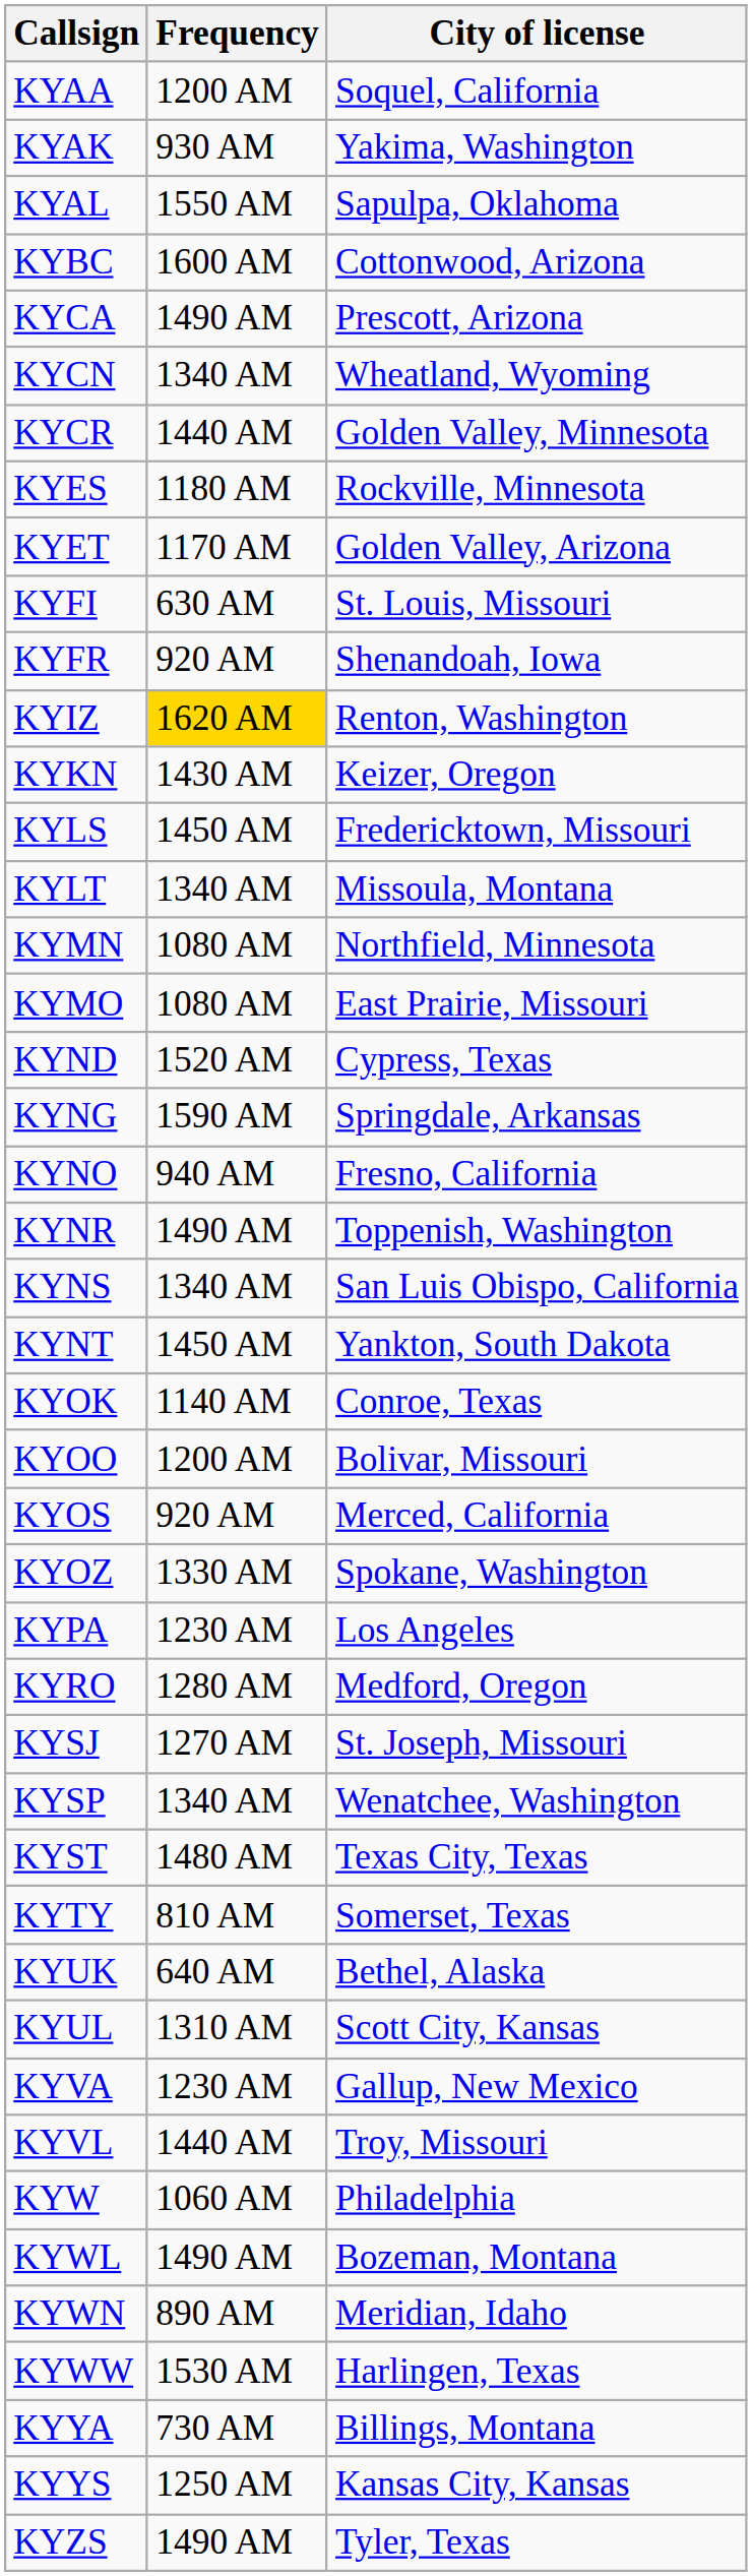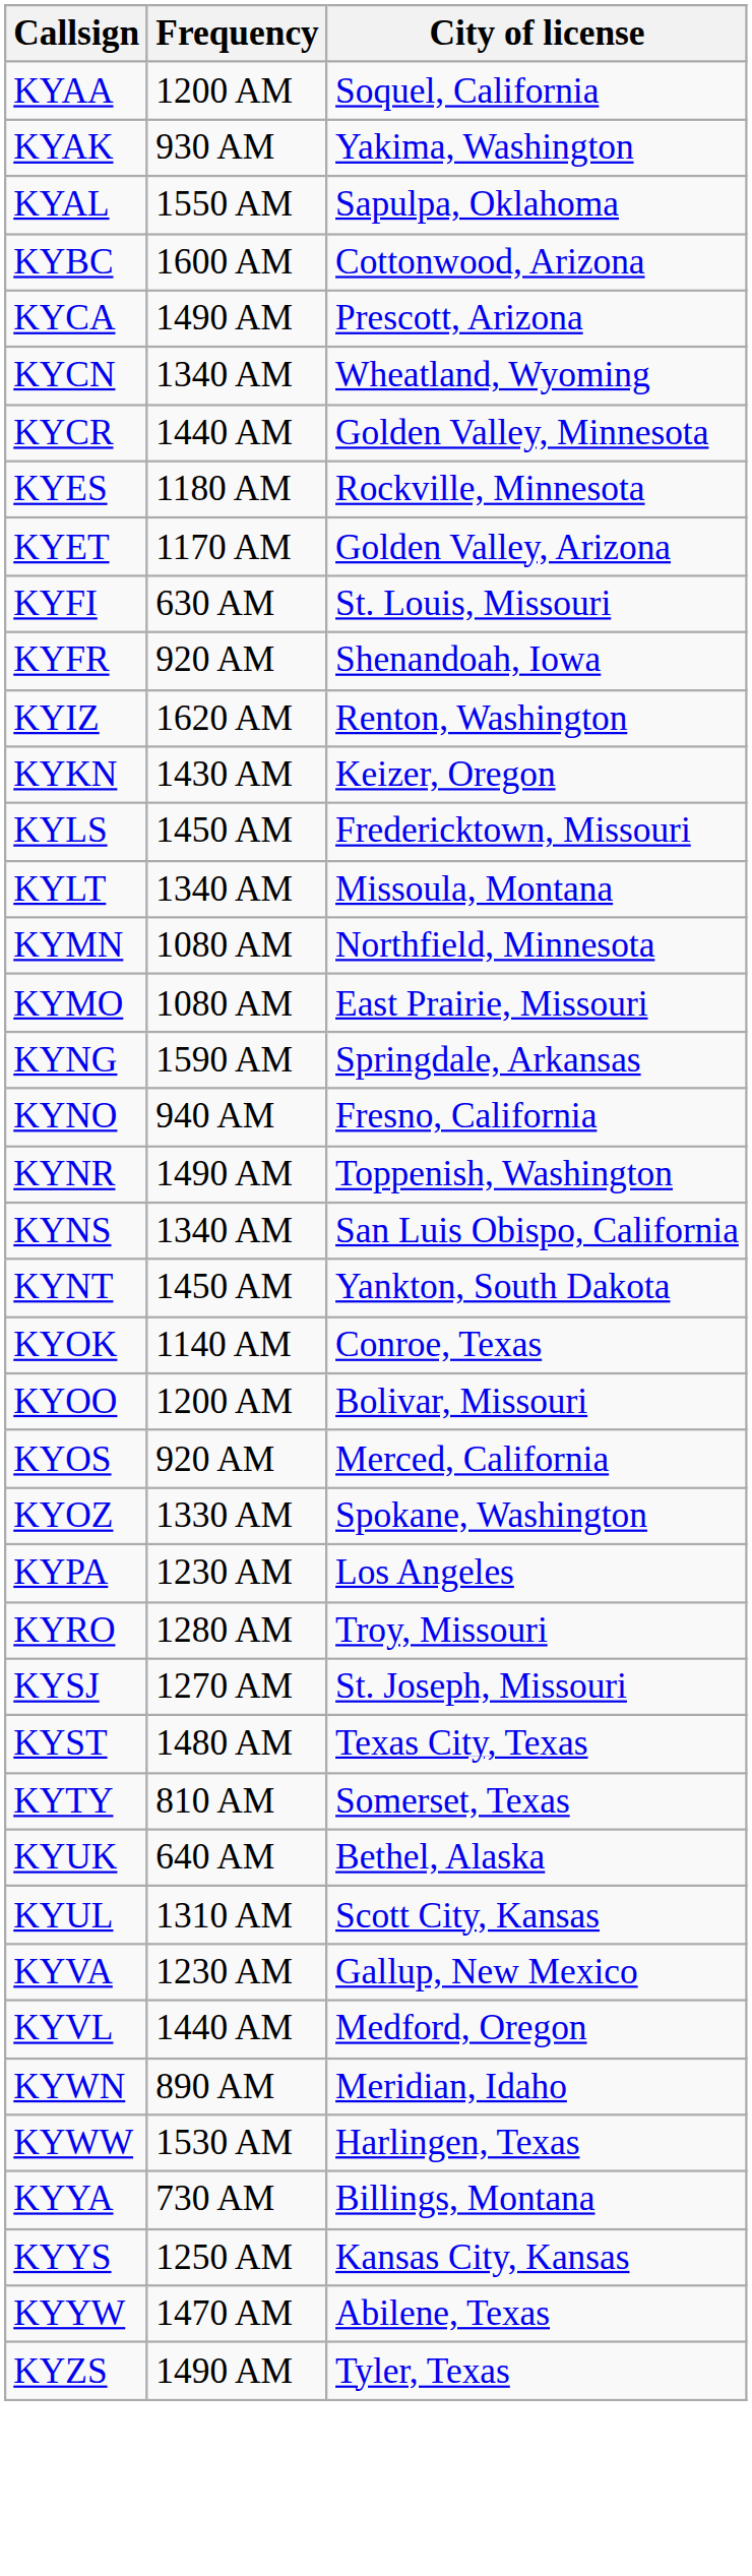 <table class="wikitable sortable">
 <tr>
 <th>Callsign</th>
 <th>Frequency</th>
 <th>City of license</th>
 </tr>
 <tr>
 <td><a href='#'>KYAA</a></td>
 <td>1200 AM</td>
 <td><a href='#'>Soquel, California</a></td>
 </tr>
 <tr>
 <td><a href='#'>KYAK</a></td>
 <td>930 AM</td>
 <td><a href='#'>Yakima, Washington</a></td>
 </tr>
 <tr>
 <td><a href='#'>KYAL</a></td>
 <td>1550 AM</td>
 <td><a href='#'>Sapulpa, Oklahoma</a></td>
 </tr>
 <tr>
 <td><a href='#'>KYBC</a></td>
 <td>1600 AM</td>
 <td><a href='#'>Cottonwood, Arizona</a></td>
 </tr>
 <tr>
 <td><a href='#'>KYCA</a></td>
 <td>1490 AM</td>
 <td><a href='#'>Prescott, Arizona</a></td>
 </tr>
 <tr>
 <td><a href='#'>KYCN</a></td>
 <td>1340 AM</td>
 <td><a href='#'>Wheatland, Wyoming</a></td>
 </tr>
 <tr>
 <td><a href='#'>KYCR</a></td>
 <td>1440 AM</td>
 <td><a href='#'>Golden Valley, Minnesota</a></td>
 </tr>
 <tr>
 <td><a href='#'>KYES</a></td>
 <td>1180 AM</td>
 <td><a href='#'>Rockville, Minnesota</a></td>
 </tr>
 <tr>
 <td><a href='#'>KYET</a></td>
 <td>1170 AM</td>
 <td><a href='#'>Golden Valley, Arizona</a></td>
 </tr>
 <tr>
 <td><a href='#'>KYFI</a></td>
 <td>630 AM</td>
 <td><a href='#'>St. Louis, Missouri</a></td>
 </tr>
 <tr>
 <td><a href='#'>KYFR</a></td>
 <td>920 AM</td>
 <td><a href='#'>Shenandoah, Iowa</a></td>
 </tr>
 <tr>
 <td><a href='#'>KYIZ</a></td>
-<td style="background: gold;">1620 AM</td>
+<td>1620 AM</td>
 <td><a href='#'>Renton, Washington</a></td>
 </tr>
 <tr>
 <td><a href='#'>KYKN</a></td>
 <td>1430 AM</td>
 <td><a href='#'>Keizer, Oregon</a></td>
 </tr>
 <tr>
 <td><a href='#'>KYLS</a></td>
 <td>1450 AM</td>
 <td><a href='#'>Fredericktown, Missouri</a></td>
 </tr>
 <tr>
 <td><a href='#'>KYLT</a></td>
 <td>1340 AM</td>
 <td><a href='#'>Missoula, Montana</a></td>
 </tr>
 <tr>
 <td><a href='#'>KYMN</a></td>
 <td>1080 AM</td>
 <td><a href='#'>Northfield, Minnesota</a></td>
 </tr>
 <tr>
 <td><a href='#'>KYMO</a></td>
 <td>1080 AM</td>
 <td><a href='#'>East Prairie, Missouri</a></td>
-</tr>
-<tr>
-<td><a href='#'>KYND</a></td>
-<td>1520 AM</td>
-<td><a href='#'>Cypress, Texas</a></td>
 </tr>
 <tr>
 <td><a href='#'>KYNG</a></td>
 <td>1590 AM</td>
 <td><a href='#'>Springdale, Arkansas</a></td>
 </tr>
 <tr>
 <td><a href='#'>KYNO</a></td>
 <td>940 AM</td>
 <td><a href='#'>Fresno, California</a></td>
 </tr>
 <tr>
 <td><a href='#'>KYNR</a></td>
 <td>1490 AM</td>
 <td><a href='#'>Toppenish, Washington</a></td>
 </tr>
 <tr>
 <td><a href='#'>KYNS</a></td>
 <td>1340 AM</td>
 <td><a href='#'>San Luis Obispo, California</a></td>
 </tr>
 <tr>
 <td><a href='#'>KYNT</a></td>
 <td>1450 AM</td>
 <td><a href='#'>Yankton, South Dakota</a></td>
 </tr>
 <tr>
 <td><a href='#'>KYOK</a></td>
 <td>1140 AM</td>
 <td><a href='#'>Conroe, Texas</a></td>
 </tr>
 <tr>
 <td><a href='#'>KYOO</a></td>
 <td>1200 AM</td>
 <td><a href='#'>Bolivar, Missouri</a></td>
 </tr>
 <tr>
 <td><a href='#'>KYOS</a></td>
 <td>920 AM</td>
 <td><a href='#'>Merced, California</a></td>
 </tr>
 <tr>
 <td><a href='#'>KYOZ</a></td>
 <td>1330 AM</td>
 <td><a href='#'>Spokane, Washington</a></td>
 </tr>
 <tr>
 <td><a href='#'>KYPA</a></td>
 <td>1230 AM</td>
 <td><a href='#'>Los Angeles</a></td>
 </tr>
 <tr>
 <td><a href='#'>KYRO</a></td>
 <td>1280 AM</td>
-<td><a href='#'>Medford, Oregon</a></td>
+<td><a href='#'>Troy, Missouri</a></td>
 </tr>
 <tr>
 <td><a href='#'>KYSJ</a></td>
 <td>1270 AM</td>
 <td><a href='#'>St. Joseph, Missouri</a></td>
-</tr>
-<tr>
-<td><a href='#'>KYSP</a></td>
-<td>1340 AM</td>
-<td><a href='#'>Wenatchee, Washington</a></td>
 </tr>
 <tr>
 <td><a href='#'>KYST</a></td>
 <td>1480 AM</td>
 <td><a href='#'>Texas City, Texas</a></td>
 </tr>
 <tr>
 <td><a href='#'>KYTY</a></td>
 <td>810 AM</td>
 <td><a href='#'>Somerset, Texas</a></td>
 </tr>
 <tr>
 <td><a href='#'>KYUK</a></td>
 <td>640 AM</td>
 <td><a href='#'>Bethel, Alaska</a></td>
 </tr>
 <tr>
 <td><a href='#'>KYUL</a></td>
 <td>1310 AM</td>
 <td><a href='#'>Scott City, Kansas</a></td>
 </tr>
 <tr>
 <td><a href='#'>KYVA</a></td>
 <td>1230 AM</td>
 <td><a href='#'>Gallup, New Mexico</a></td>
 </tr>
 <tr>
 <td><a href='#'>KYVL</a></td>
 <td>1440 AM</td>
-<td><a href='#'>Troy, Missouri</a></td>
-</tr>
-<tr>
-<td><a href='#'>KYW</a></td>
-<td>1060 AM</td>
-<td><a href='#'>Philadelphia</a></td>
-</tr>
-<tr>
-<td><a href='#'>KYWL</a></td>
-<td>1490 AM</td>
-<td><a href='#'>Bozeman, Montana</a></td>
+<td><a href='#'>Medford, Oregon</a></td>
 </tr>
 <tr>
 <td><a href='#'>KYWN</a></td>
 <td>890 AM</td>
 <td><a href='#'>Meridian, Idaho</a></td>
 </tr>
 <tr>
 <td><a href='#'>KYWW</a></td>
 <td>1530 AM</td>
 <td><a href='#'>Harlingen, Texas</a></td>
 </tr>
 <tr>
 <td><a href='#'>KYYA</a></td>
 <td>730 AM</td>
 <td><a href='#'>Billings, Montana</a></td>
 </tr>
 <tr>
 <td><a href='#'>KYYS</a></td>
 <td>1250 AM</td>
 <td><a href='#'>Kansas City, Kansas</a></td>
 </tr>
 <tr>
+<td><a href='#'>KYYW</a></td>
+<td>1470 AM</td>
+<td><a href='#'>Abilene, Texas</a></td>
+</tr>
+<tr>
 <td><a href='#'>KYZS</a></td>
 <td>1490 AM</td>
 <td><a href='#'>Tyler, Texas</a></td>
 </tr>
 </table>
